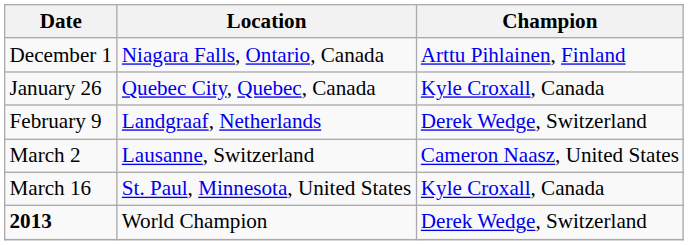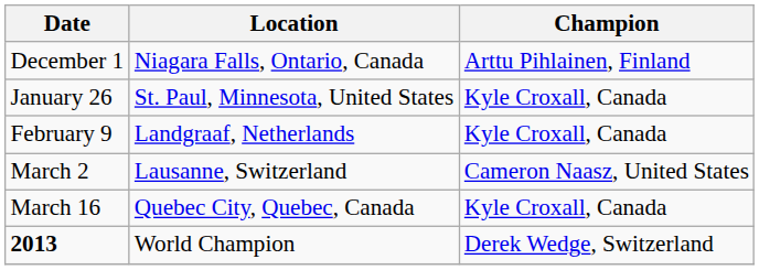 <table class="wikitable">
 <tr>
 <th>Date</th>
 <th>Location</th>
 <th>Champion</th>
 </tr>
 <tr>
 <td>December 1</td>
 <td><a href='#'>Niagara Falls</a>, <a href='#'>Ontario</a>, Canada</td>
 <td><a href='#'>Arttu Pihlainen</a>, <a href='#'>Finland</a></td>
 </tr>
 <tr>
 <td>January 26</td>
-<td><a href='#'>Quebec City</a>, <a href='#'>Quebec</a>, Canada</td>
+<td><a href='#'>St. Paul</a>, <a href='#'>Minnesota</a>, United States</td>
 <td><a href='#'>Kyle Croxall</a>, Canada</td>
 </tr>
 <tr>
 <td>February 9</td>
 <td><a href='#'>Landgraaf</a>, <a href='#'>Netherlands</a></td>
-<td><a href='#'>Derek Wedge</a>, Switzerland</td>
+<td><a href='#'>Kyle Croxall</a>, Canada</td>
 </tr>
 <tr>
 <td>March 2</td>
 <td><a href='#'>Lausanne</a>, Switzerland</td>
 <td><a href='#'>Cameron Naasz</a>, United States</td>
 </tr>
 <tr>
 <td>March 16</td>
-<td><a href='#'>St. Paul</a>, <a href='#'>Minnesota</a>, United States</td>
+<td><a href='#'>Quebec City</a>, <a href='#'>Quebec</a>, Canada</td>
 <td><a href='#'>Kyle Croxall</a>, Canada</td>
 </tr>
 <tr>
 <td><strong>2013</strong></td>
 <td>World Champion</td>
 <td><a href='#'>Derek Wedge</a>, Switzerland</td>
 </tr>
 <tr>
 </tr>
 </table>
